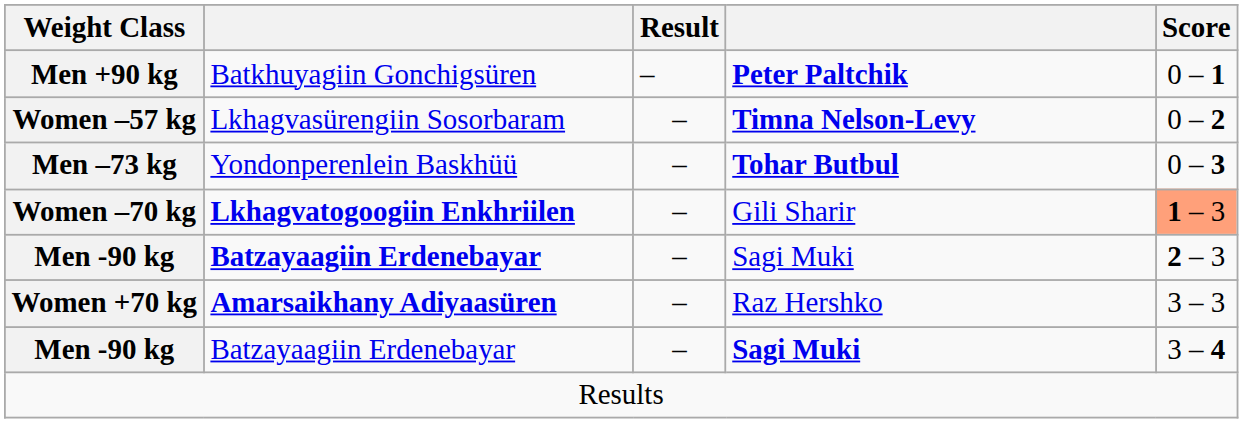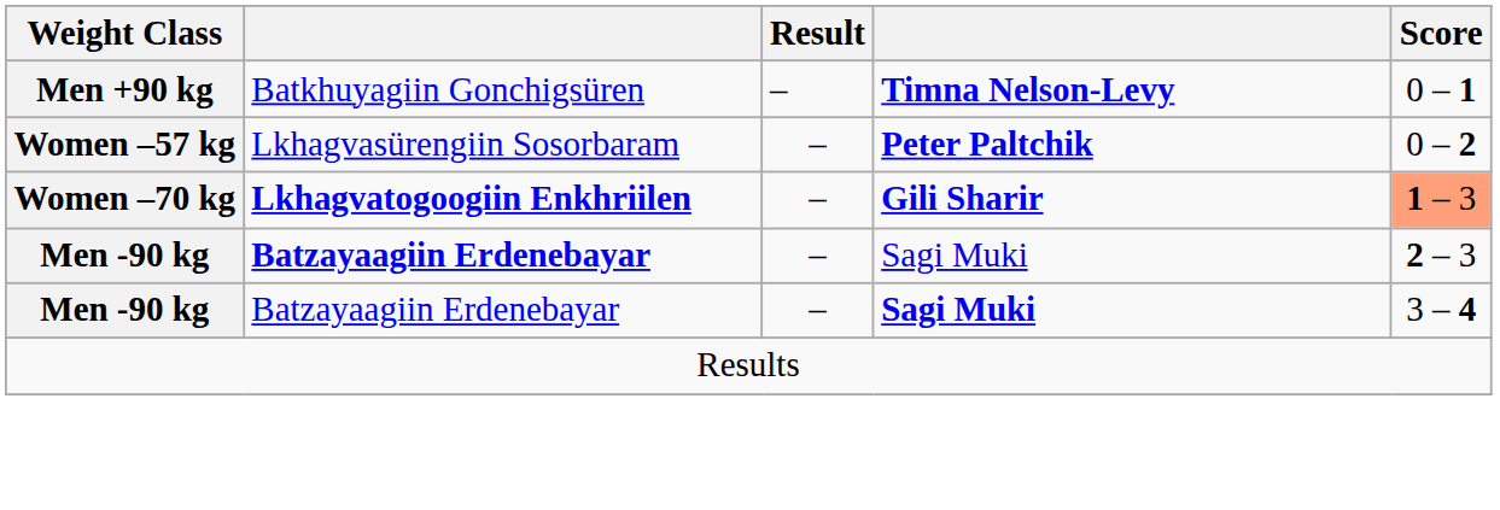 <table class="wikitable">
 <tr>
 <th>Weight Class</th>
 <th style="width: 230px;"></th>
 <th>Result</th>
 <th style="width: 230px;"></th>
 <th>Score</th>
 </tr>
 <tr>
 <th>Men +90 kg</th>
 <td><a href='#'>Batkhuyagiin Gonchigsüren</a></td>
 <td> – <strong></strong></td>
-<td><strong><a href='#'>Peter Paltchik</a></strong></td>
+<td><strong><a href='#'>Timna Nelson-Levy</a></strong></td>
 <td align=center>0 – <strong>1</strong></td>
 </tr>
 <tr>
 <th>Women –57 kg</th>
 <td><a href='#'>Lkhagvasürengiin Sosorbaram</a></td>
 <td align=center> – <strong></strong></td>
-<td><strong><a href='#'>Timna Nelson-Levy</a></strong></td>
+<td><strong><a href='#'>Peter Paltchik</a></strong></td>
 <td align=center>0 – <strong>2</strong></td>
-</tr>
-<tr>
-<th>Men –73 kg</th>
-<td><a href='#'>Yondonperenlein Baskhüü</a></td>
-<td align=center> – <strong></strong></td>
-<td><strong><a href='#'>Tohar Butbul</a></strong></td>
-<td align=center>0 – <strong>3</strong></td>
 </tr>
 <tr>
 <th>Women –70 kg</th>
 <td><strong><a href='#'>Lkhagvatogoogiin Enkhriilen</a></strong></td>
 <td align=center><strong></strong> – </td>
-<td><a href='#'>Gili Sharir</a></td>
+<td><strong><a href='#'>Gili Sharir</a></strong></td>
 <td align=center style="background: lightsalmon;"><strong>1</strong> – 3</td>
 </tr>
 <tr>
 <th>Men -90 kg</th>
 <td><strong><a href='#'>Batzayaagiin Erdenebayar</a></strong></td>
 <td align=center><strong></strong> – </td>
 <td><a href='#'>Sagi Muki</a></td>
 <td align=center><strong>2</strong> – 3</td>
-</tr>
-<tr>
-<th>Women +70 kg</th>
-<td><strong><a href='#'>Amarsaikhany Adiyaasüren</a></strong></td>
-<td align=center><strong></strong> – </td>
-<td><a href='#'>Raz Hershko</a></td>
-<td align=center>3 – 3</td>
 </tr>
 <tr>
 <th>Men -90 kg</th>
 <td><a href='#'>Batzayaagiin Erdenebayar</a></td>
 <td align=center> – <strong></strong></td>
 <td><strong><a href='#'>Sagi Muki</a></strong></td>
 <td align=center>3 – <strong>4</strong></td>
 </tr>
 <tr>
 <td align=center colspan=5>Results</td>
 </tr>
 </table>
